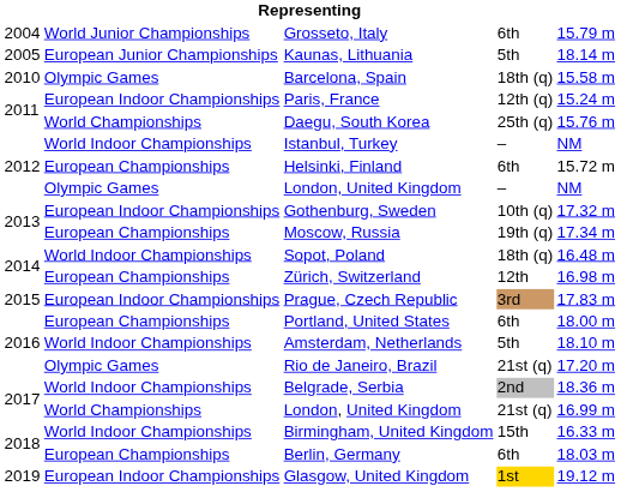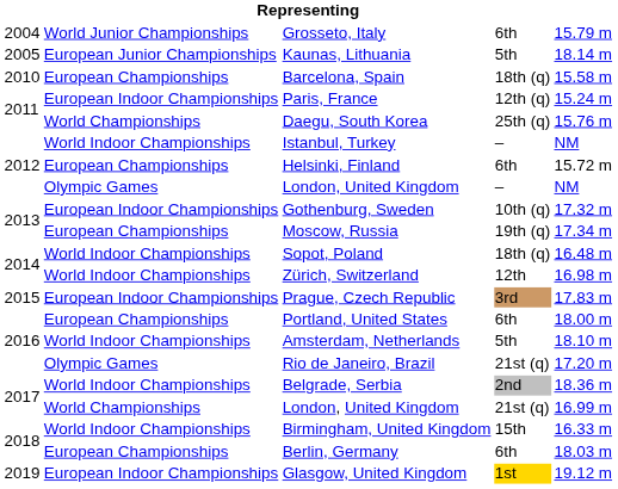 <table>
 <tr>
 <th colspan="5">Representing </th>
 </tr>
 <tr>
 <td>2004</td>
 <td><a href='#'>World Junior Championships</a></td>
 <td><a href='#'>Grosseto, Italy</a></td>
 <td>6th</td>
 <td><a href='#'>15.79 m</a></td>
 </tr>
 <tr>
 <td>2005</td>
 <td><a href='#'>European Junior Championships</a></td>
 <td><a href='#'>Kaunas, Lithuania</a></td>
 <td>5th</td>
 <td><a href='#'>18.14 m</a></td>
 </tr>
 <tr>
 <td>2010</td>
-<td><a href='#'>Olympic Games</a></td>
+<td><a href='#'>European Championships</a></td>
 <td><a href='#'>Barcelona, Spain</a></td>
 <td>18th (q)</td>
 <td><a href='#'>15.58 m</a></td>
 </tr>
 <tr>
 <td rowspan=2>2011</td>
 <td><a href='#'>European Indoor Championships</a></td>
 <td><a href='#'>Paris, France</a></td>
 <td>12th (q)</td>
 <td><a href='#'>15.24 m</a></td>
 </tr>
 <tr>
 <td><a href='#'>World Championships</a></td>
 <td><a href='#'>Daegu, South Korea</a></td>
 <td>25th (q)</td>
 <td><a href='#'>15.76 m</a></td>
 </tr>
 <tr>
 <td rowspan=3>2012</td>
 <td><a href='#'>World Indoor Championships</a></td>
 <td><a href='#'>Istanbul, Turkey</a></td>
 <td>–</td>
 <td><a href='#'>NM</a></td>
 </tr>
 <tr>
 <td><a href='#'>European Championships</a></td>
 <td><a href='#'>Helsinki, Finland</a></td>
 <td>6th</td>
 <td>15.72 m</td>
 </tr>
 <tr>
 <td><a href='#'>Olympic Games</a></td>
 <td><a href='#'>London, United Kingdom</a></td>
 <td>–</td>
 <td><a href='#'>NM</a></td>
 </tr>
 <tr>
 <td rowspan=2>2013</td>
 <td><a href='#'>European Indoor Championships</a></td>
 <td><a href='#'>Gothenburg, Sweden</a></td>
 <td>10th (q)</td>
 <td><a href='#'>17.32 m</a></td>
 </tr>
 <tr>
 <td><a href='#'>European Championships</a></td>
 <td><a href='#'>Moscow, Russia</a></td>
 <td>19th (q)</td>
 <td><a href='#'>17.34 m</a></td>
 </tr>
 <tr>
 <td rowspan=2>2014</td>
 <td><a href='#'>World Indoor Championships</a></td>
 <td><a href='#'>Sopot, Poland</a></td>
 <td>18th (q)</td>
 <td><a href='#'>16.48 m</a></td>
 </tr>
 <tr>
-<td><a href='#'>European Championships</a></td>
+<td><a href='#'>World Indoor Championships</a></td>
 <td><a href='#'>Zürich, Switzerland</a></td>
 <td>12th</td>
 <td><a href='#'>16.98 m</a></td>
 </tr>
 <tr>
 <td>2015</td>
 <td><a href='#'>European Indoor Championships</a></td>
 <td><a href='#'>Prague, Czech Republic</a></td>
 <td bgcolor=cc9966>3rd</td>
 <td><a href='#'>17.83 m</a></td>
 </tr>
 <tr>
 <td rowspan=3>2016</td>
 <td><a href='#'>European Championships</a></td>
 <td><a href='#'>Portland, United States</a></td>
 <td>6th</td>
 <td><a href='#'>18.00 m</a></td>
 </tr>
 <tr>
 <td><a href='#'>World Indoor Championships</a></td>
 <td><a href='#'>Amsterdam, Netherlands</a></td>
 <td>5th</td>
 <td><a href='#'>18.10 m</a></td>
 </tr>
 <tr>
 <td><a href='#'>Olympic Games</a></td>
 <td><a href='#'>Rio de Janeiro, Brazil</a></td>
 <td>21st (q)</td>
 <td><a href='#'>17.20 m</a></td>
 </tr>
 <tr>
 <td rowspan=2>2017</td>
 <td><a href='#'>World Indoor Championships</a></td>
 <td><a href='#'>Belgrade, Serbia</a></td>
 <td bgcolor=silver>2nd</td>
 <td><a href='#'>18.36 m</a></td>
 </tr>
 <tr>
 <td><a href='#'>World Championships</a></td>
 <td><a href='#'>London</a>, <a href='#'>United Kingdom</a></td>
 <td>21st (q)</td>
 <td><a href='#'>16.99 m</a></td>
 </tr>
 <tr>
 <td rowspan=2>2018</td>
 <td><a href='#'>World Indoor Championships</a></td>
 <td><a href='#'>Birmingham, United Kingdom</a></td>
 <td>15th</td>
 <td><a href='#'>16.33 m</a></td>
 </tr>
 <tr>
 <td><a href='#'>European Championships</a></td>
 <td><a href='#'>Berlin, Germany</a></td>
 <td>6th</td>
 <td><a href='#'>18.03 m</a></td>
 </tr>
 <tr>
 <td>2019</td>
 <td><a href='#'>European Indoor Championships</a></td>
 <td><a href='#'>Glasgow, United Kingdom</a></td>
 <td bgcolor=gold>1st</td>
 <td><a href='#'>19.12 m</a></td>
 </tr>
 </table>
